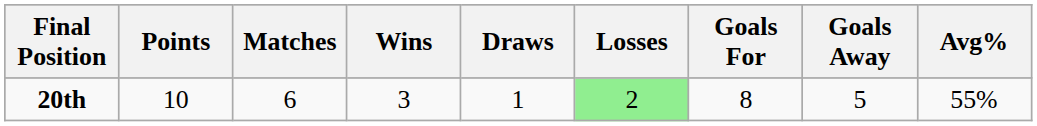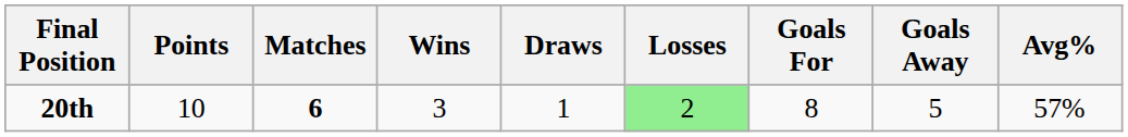 <table class="wikitable" style="font-size: 95%; text-align: center;">
 <tr>
 <th width=60>Final Position</th>
 <th width=60>Points</th>
 <th width=60>Matches</th>
 <th width=60>Wins</th>
 <th width=60>Draws</th>
 <th width=60>Losses</th>
 <th width=60>Goals For</th>
 <th width=60>Goals Away</th>
 <th width=60>Avg%</th>
 </tr>
 <tr>
 <td><strong>20th</strong></td>
 <td>10</td>
-<td>6</td>
+<td><strong>6</strong></td>
 <td>3</td>
 <td>1</td>
 <td style="background: lightgreen;">2</td>
 <td>8</td>
 <td>5</td>
-<td>55%</td>
+<td>57%</td>
 </tr>
 </table>
